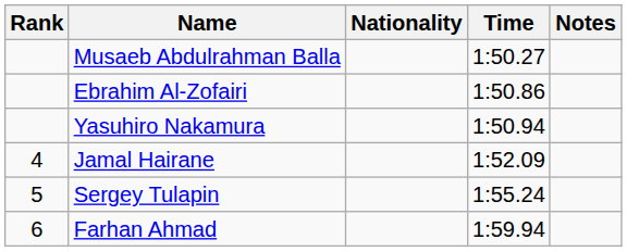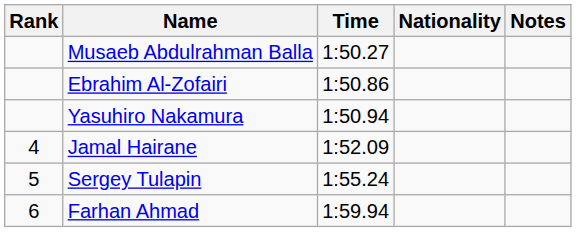 <table class="wikitable sortable" style="text-align:center;font-size:95%">
 <tr>
 <th>Rank</th>
 <th>Name</th>
+<th>Time</th>
 <th>Nationality</th>
-<th>Time</th>
 <th>Notes</th>
 </tr>
 <tr>
 <td></td>
 <td align=left><a href='#'>Musaeb Abdulrahman Balla</a></td>
+<td>1:50.27</td>
 <td align=left></td>
-<td>1:50.27</td>
 <td></td>
 </tr>
 <tr>
 <td></td>
 <td align=left><a href='#'>Ebrahim Al-Zofairi</a></td>
+<td>1:50.86</td>
 <td align=left></td>
-<td>1:50.86</td>
 <td></td>
 </tr>
 <tr>
 <td></td>
 <td align=left><a href='#'>Yasuhiro Nakamura</a></td>
+<td>1:50.94</td>
 <td align=left></td>
-<td>1:50.94</td>
 <td></td>
 </tr>
 <tr>
 <td>4</td>
 <td align=left><a href='#'>Jamal Hairane</a></td>
+<td>1:52.09</td>
 <td align=left></td>
-<td>1:52.09</td>
 <td></td>
 </tr>
 <tr>
 <td>5</td>
 <td align=left><a href='#'>Sergey Tulapin</a></td>
+<td>1:55.24</td>
 <td align=left></td>
-<td>1:55.24</td>
 <td></td>
 </tr>
 <tr>
 <td>6</td>
 <td align=left><a href='#'>Farhan Ahmad</a></td>
+<td>1:59.94</td>
 <td align=left></td>
-<td>1:59.94</td>
 <td></td>
 </tr>
 </table>
